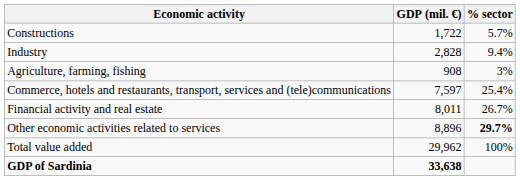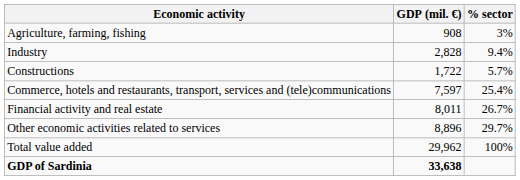 <table class="wikitable" style="text-align:right">
 <tr>
 <th align=left><strong>Economic activity</strong></th>
 <th><strong>GDP</strong> (mil. €)</th>
 <th><strong>% sector<br></strong></th>
 </tr>
 <tr>
-<td align=left>Constructions</td>
-<td>1,722</td>
-<td>5.7%</td>
+<td align=left>Agriculture, farming, fishing</td>
+<td>908</td>
+<td>3%</td>
 </tr>
 <tr>
 <td align=left>Industry</td>
 <td>2,828</td>
 <td>9.4%</td>
 </tr>
 <tr>
-<td align=left>Agriculture, farming, fishing</td>
-<td>908</td>
-<td>3%</td>
+<td align=left>Constructions</td>
+<td>1,722</td>
+<td>5.7%</td>
 </tr>
 <tr>
 <td align=left>Commerce, hotels and restaurants, transport, services and (tele)communications</td>
 <td>7,597</td>
 <td>25.4%</td>
 </tr>
 <tr>
 <td align=left>Financial activity and real estate</td>
 <td>8,011</td>
 <td>26.7%</td>
 </tr>
 <tr>
 <td align=left>Other economic activities related to services</td>
 <td>8,896</td>
-<td><strong>29.7%</strong></td>
+<td>29.7%</td>
 </tr>
 <tr>
 <td align=left>Total value added</td>
 <td>29,962</td>
 <td>100%</td>
 </tr>
 <tr>
 <td align=left><strong>GDP of Sardinia</strong></td>
 <td><strong>33,638</strong></td>
 <td></td>
 </tr>
 </table>
